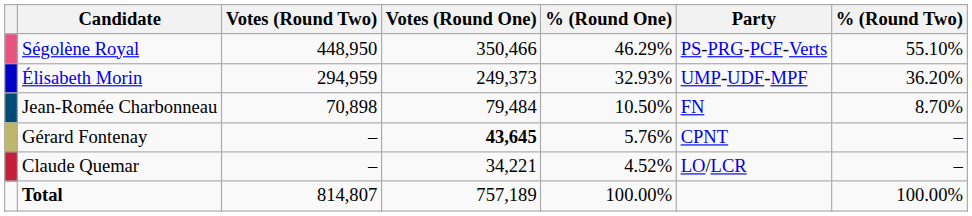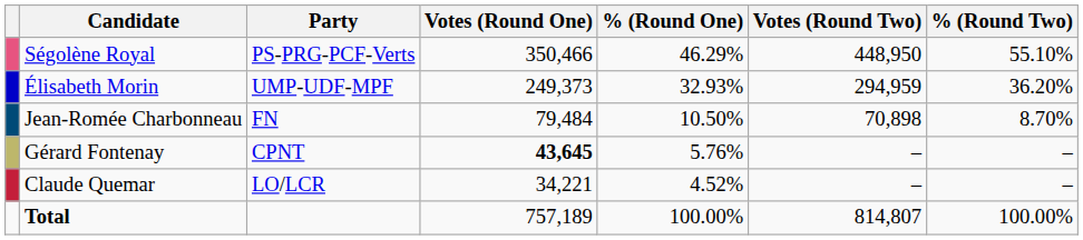 <table class="wikitable" style="text-align:right">
 <tr>
 <th></th>
 <th>Candidate</th>
-<th>Votes (Round Two)</th>
+<th>Party</th>
 <th>Votes (Round One)</th>
 <th>% (Round One)</th>
-<th>Party</th>
+<th>Votes (Round Two)</th>
 <th>% (Round Two)</th>
 </tr>
 <tr>
 <td bgcolor="#E75480"> </td>
 <td align=left><a href='#'>Ségolène Royal</a></td>
-<td>448,950</td>
+<td align=left><a href='#'>PS</a>-<a href='#'>PRG</a>-<a href='#'>PCF</a>-<a href='#'>Verts</a></td>
 <td>350,466</td>
 <td>46.29%</td>
-<td align=left><a href='#'>PS</a>-<a href='#'>PRG</a>-<a href='#'>PCF</a>-<a href='#'>Verts</a></td>
+<td>448,950</td>
 <td>55.10%</td>
 </tr>
 <tr>
 <td bgcolor="#0000C8"> </td>
 <td align=left><a href='#'>Élisabeth Morin</a></td>
-<td>294,959</td>
+<td align=left><a href='#'>UMP</a>-<a href='#'>UDF</a>-<a href='#'>MPF</a></td>
 <td>249,373</td>
 <td>32.93%</td>
-<td align=left><a href='#'>UMP</a>-<a href='#'>UDF</a>-<a href='#'>MPF</a></td>
+<td>294,959</td>
 <td>36.20%</td>
 </tr>
 <tr>
 <td bgcolor="#004A77"> </td>
 <td align=left>Jean-Romée Charbonneau</td>
-<td>70,898</td>
+<td align=left><a href='#'>FN</a></td>
 <td>79,484</td>
 <td>10.50%</td>
-<td align=left><a href='#'>FN</a></td>
+<td>70,898</td>
 <td>8.70%</td>
 </tr>
 <tr>
 <td bgcolor="#bdb76b"> </td>
 <td align=left>Gérard Fontenay</td>
-<td>–</td>
+<td align=left><a href='#'>CPNT</a></td>
 <td><strong>43,645</strong></td>
 <td>5.76%</td>
-<td align=left><a href='#'>CPNT</a></td>
+<td>–</td>
 <td>–</td>
 </tr>
 <tr>
 <td bgcolor="#C41E3A"> </td>
 <td align=left>Claude Quemar</td>
-<td>–</td>
+<td align=left><a href='#'>LO</a>/<a href='#'>LCR</a></td>
 <td>34,221</td>
 <td>4.52%</td>
-<td align=left><a href='#'>LO</a>/<a href='#'>LCR</a></td>
+<td>–</td>
 <td>–</td>
 </tr>
 <tr>
 <td></td>
 <td align=left><strong>Total</strong></td>
-<td>814,807</td>
+<td align=left></td>
 <td>757,189</td>
 <td>100.00%</td>
-<td align=left></td>
+<td>814,807</td>
 <td>100.00%</td>
 </tr>
 </table>
